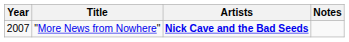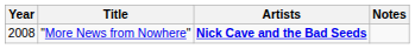 <table class="wikitable">
 <tr>
 <th>Year</th>
 <th>Title</th>
 <th>Artists</th>
 <th>Notes</th>
 </tr>
 <tr>
-<td>2007</td>
+<td>2008</td>
 <td>"<a href='#'>More News from Nowhere</a>"</td>
 <td><strong><a href='#'>Nick Cave and the Bad Seeds</a></strong></td>
 <td></td>
 </tr>
 </table>
